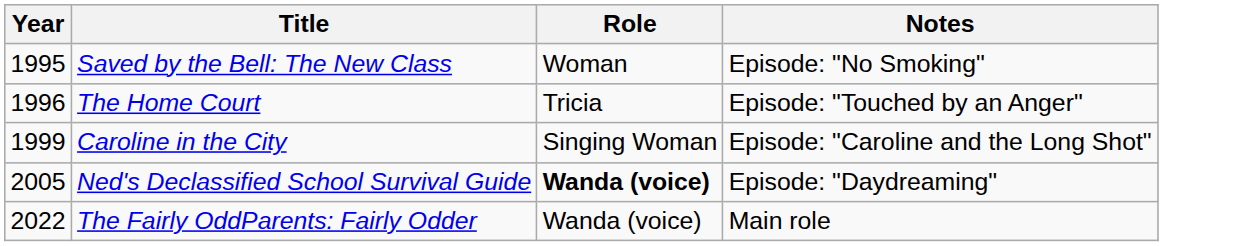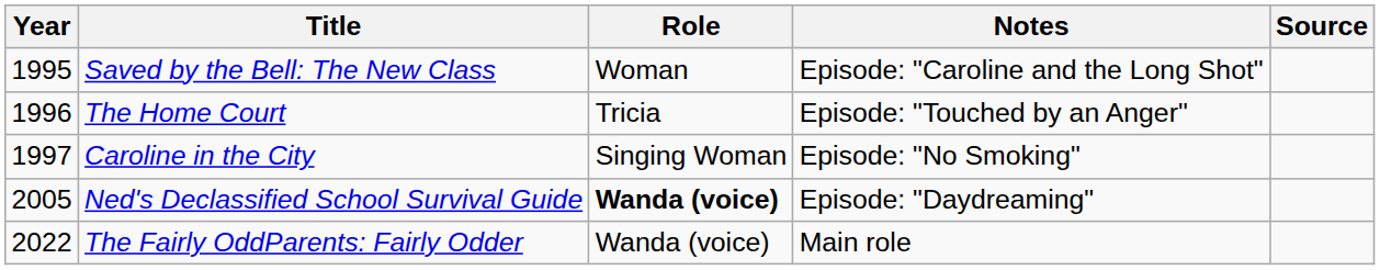 <table class="wikitable sortable">
 <tr>
 <th>Year</th>
 <th>Title</th>
 <th>Role</th>
 <th>Notes</th>
+<th>Source</th>
 </tr>
 <tr>
 <td>1995</td>
 <td><em><a href='#'>Saved by the Bell: The New Class</a></em></td>
 <td>Woman</td>
-<td>Episode: "No Smoking"</td>
+<td>Episode: "Caroline and the Long Shot"</td>
+<td></td>
 </tr>
 <tr>
 <td>1996</td>
 <td><em><a href='#'>The Home Court</a></em></td>
 <td>Tricia</td>
 <td>Episode: "Touched by an Anger"</td>
+<td></td>
 </tr>
 <tr>
-<td>1999</td>
+<td>1997</td>
 <td><em><a href='#'>Caroline in the City</a></em></td>
 <td>Singing Woman</td>
-<td>Episode: "Caroline and the Long Shot"</td>
+<td>Episode: "No Smoking"</td>
+<td></td>
 </tr>
 <tr>
 <td>2005</td>
 <td><em><a href='#'>Ned's Declassified School Survival Guide</a></em></td>
 <td><strong>Wanda (voice)</strong></td>
 <td>Episode: "Daydreaming"</td>
+<td></td>
 </tr>
 <tr>
 <td>2022</td>
 <td><em><a href='#'>The Fairly OddParents: Fairly Odder</a></em></td>
 <td>Wanda (voice)</td>
 <td>Main role</td>
+<td></td>
 </tr>
 </table>
